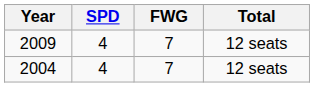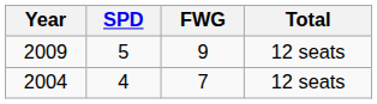 <table class="wikitable" width="300">
 <tr>
 <th>Year</th>
 <th><a href='#'>SPD</a></th>
 <th>FWG</th>
 <th>Total</th>
 </tr>
 <tr align="center">
 <td>2009</td>
-<td>4</td>
-<td>7</td>
+<td>5</td>
+<td>9</td>
 <td>12 seats</td>
 </tr>
 <tr align="center">
 <td>2004</td>
 <td>4</td>
 <td>7</td>
 <td>12 seats</td>
 </tr>
 </table>
